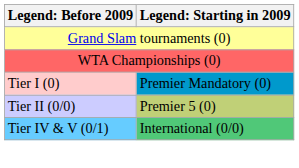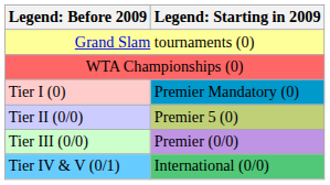 <table class="wikitable sortable mw-collapsible mw-collapsed">
 <tr>
 <th>Legend: Before 2009</th>
 <th>Legend: Starting in 2009</th>
 </tr>
 <tr>
 <td align=center colspan=2 bgcolor=#FFFF99><a href='#'>Grand Slam</a> tournaments (0)</td>
 </tr>
 <tr>
 <td align=center colspan=2 bgcolor=#FF6666>WTA Championships (0)</td>
 </tr>
 <tr>
 <td bgcolor=#ffcccc>Tier I (0)</td>
 <td bgcolor=#0099CC>Premier Mandatory (0)</td>
 </tr>
 <tr>
 <td bgcolor=#ccccff>Tier II (0/0)</td>
 <td bgcolor=#c0d077>Premier 5 (0)</td>
 </tr>
 <tr>
+<td bgcolor=#CCFFCC>Tier III (0/0)</td>
+<td bgcolor=#BF94E4>Premier (0/0)</td>
+</tr>
+<tr>
 <td bgcolor=#66CCFF>Tier IV & V (0/1)</td>
 <td bgcolor=#50C878>International (0/0)</td>
 </tr>
 </table>
